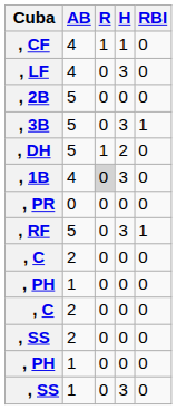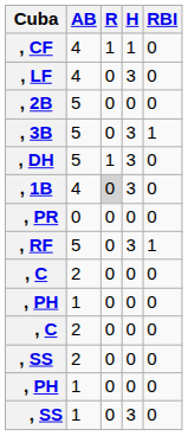 <table class="wikitable sortable plainrowheaders">
 <tr>
 <th scope="col">Cuba</th>
 <th scope="col"><a href='#'>AB</a></th>
 <th scope="col"><a href='#'>R</a></th>
 <th scope="col"><a href='#'>H</a></th>
 <th scope="col"><a href='#'>RBI</a></th>
 </tr>
 <tr>
 <th scope="row">, <a href='#'>CF</a></th>
 <td>4</td>
 <td>1</td>
 <td>1</td>
 <td>0</td>
 </tr>
 <tr>
 <th scope="row">, <a href='#'>LF</a></th>
 <td>4</td>
 <td>0</td>
 <td>3</td>
 <td>0</td>
 </tr>
 <tr>
 <th scope="row">, <a href='#'>2B</a></th>
 <td>5</td>
 <td>0</td>
 <td>0</td>
 <td>0</td>
 </tr>
 <tr>
 <th scope="row">, <a href='#'>3B</a></th>
 <td>5</td>
 <td>0</td>
 <td>3</td>
 <td>1</td>
 </tr>
 <tr>
 <th scope="row">, <a href='#'>DH</a></th>
 <td>5</td>
 <td>1</td>
-<td>2</td>
+<td>3</td>
 <td>0</td>
 </tr>
 <tr>
 <th scope="row">, <a href='#'>1B</a></th>
 <td>4</td>
 <td style="background: lightgrey;">0</td>
 <td>3</td>
 <td>0</td>
 </tr>
 <tr>
 <th scope="row">  , <a href='#'>PR</a></th>
 <td>0</td>
 <td>0</td>
 <td>0</td>
 <td>0</td>
 </tr>
 <tr>
 <th scope="row">, <a href='#'>RF</a></th>
 <td>5</td>
 <td>0</td>
 <td>3</td>
 <td>1</td>
 </tr>
 <tr>
 <th scope="row">, <a href='#'>C</a></th>
 <td>2</td>
 <td>0</td>
 <td>0</td>
 <td>0</td>
 </tr>
 <tr>
 <th scope="row">  , <a href='#'>PH</a></th>
 <td>1</td>
 <td>0</td>
 <td>0</td>
 <td>0</td>
 </tr>
 <tr>
 <th scope="row">    , <a href='#'>C</a></th>
 <td>2</td>
 <td>0</td>
 <td>0</td>
 <td>0</td>
 </tr>
 <tr>
 <th scope="row">, <a href='#'>SS</a></th>
 <td>2</td>
 <td>0</td>
 <td>0</td>
 <td>0</td>
 </tr>
 <tr>
 <th scope="row">  , <a href='#'>PH</a></th>
 <td>1</td>
 <td>0</td>
 <td>0</td>
 <td>0</td>
 </tr>
 <tr>
 <th scope="row">    , <a href='#'>SS</a></th>
 <td>1</td>
 <td>0</td>
 <td>3</td>
 <td>0</td>
 </tr>
 </table>
